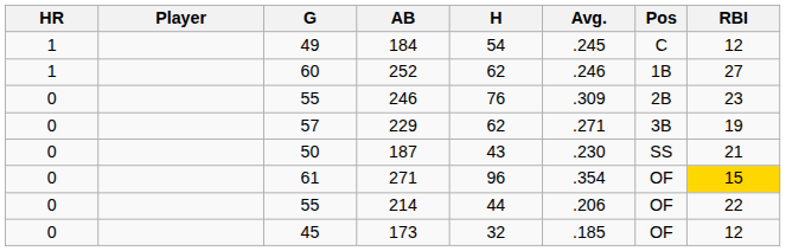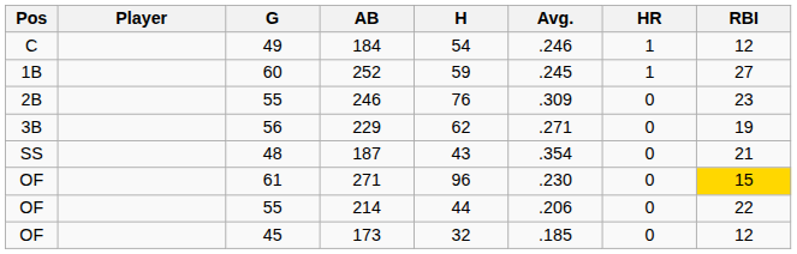 <table class="wikitable sortable">
 <tr>
-<th bgcolor="#DDDDFF" width="9%">HR</th>
+<th bgcolor="#DDDDFF" width="5%">Pos</th>
 <th bgcolor="#DDDDFF" width="16%">Player</th>
 <th bgcolor="#DDDDFF" width="9%">G</th>
 <th bgcolor="#DDDDFF" width="9%">AB</th>
 <th bgcolor="#DDDDFF" width="9%">H</th>
 <th bgcolor="#DDDDFF" width="9%">Avg.</th>
-<th bgcolor="#DDDDFF" width="5%">Pos</th>
+<th bgcolor="#DDDDFF" width="9%">HR</th>
 <th bgcolor="#DDDDFF" width="9%">RBI</th>
 </tr>
 <tr align="center">
-<td>1</td>
+<td>C</td>
 <td></td>
 <td>49</td>
 <td>184</td>
 <td>54</td>
-<td>.245</td>
-<td>C</td>
+<td>.246</td>
+<td>1</td>
 <td>12</td>
 </tr>
 <tr align="center">
-<td>1</td>
+<td>1B</td>
 <td></td>
 <td>60</td>
 <td>252</td>
-<td>62</td>
-<td>.246</td>
-<td>1B</td>
+<td>59</td>
+<td>.245</td>
+<td>1</td>
 <td>27</td>
 </tr>
 <tr align="center">
-<td>0</td>
+<td>2B</td>
 <td></td>
 <td>55</td>
 <td>246</td>
 <td>76</td>
 <td>.309</td>
-<td>2B</td>
+<td>0</td>
 <td>23</td>
 </tr>
 <tr align="center">
-<td>0</td>
+<td>3B</td>
 <td></td>
-<td>57</td>
+<td>56</td>
 <td>229</td>
 <td>62</td>
 <td>.271</td>
-<td>3B</td>
+<td>0</td>
 <td>19</td>
 </tr>
 <tr align="center">
-<td>0</td>
+<td>SS</td>
 <td></td>
-<td>50</td>
+<td>48</td>
 <td>187</td>
 <td>43</td>
-<td>.230</td>
-<td>SS</td>
+<td>.354</td>
+<td>0</td>
 <td>21</td>
 </tr>
 <tr align="center">
-<td>0</td>
+<td>OF</td>
 <td></td>
 <td>61</td>
 <td>271</td>
 <td>96</td>
-<td>.354</td>
-<td>OF</td>
+<td>.230</td>
+<td>0</td>
 <td style="background: gold;">15</td>
 </tr>
 <tr align="center">
-<td>0</td>
+<td>OF</td>
 <td></td>
 <td>55</td>
 <td>214</td>
 <td>44</td>
 <td>.206</td>
-<td>OF</td>
+<td>0</td>
 <td>22</td>
 </tr>
 <tr align="center">
-<td>0</td>
+<td>OF</td>
 <td></td>
 <td>45</td>
 <td>173</td>
 <td>32</td>
 <td>.185</td>
-<td>OF</td>
+<td>0</td>
 <td>12</td>
 </tr>
 </table>
